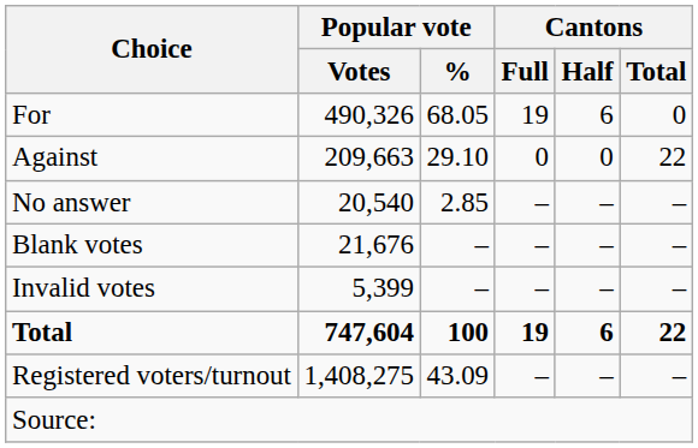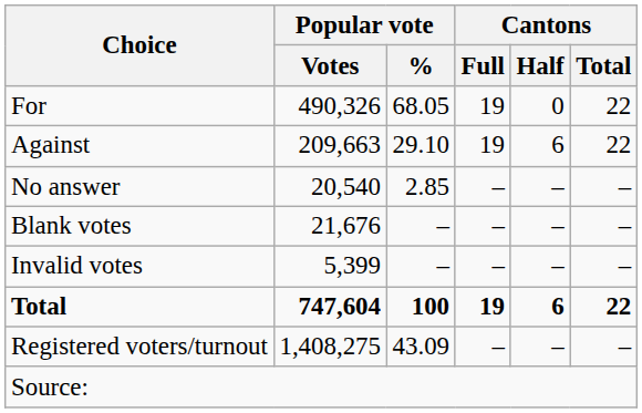 <table class=wikitable style=text-align:right>
 <tr>
 <th rowspan=2>Choice</th>
 <th colspan=2>Popular vote</th>
 <th colspan=3>Cantons</th>
 </tr>
 <tr>
 <th>Votes</th>
 <th>%</th>
 <th>Full</th>
 <th>Half</th>
 <th>Total</th>
 </tr>
 <tr>
 <td align=left>For</td>
 <td>490,326</td>
 <td>68.05</td>
 <td>19</td>
-<td>6</td>
 <td>0</td>
+<td>22</td>
 </tr>
 <tr>
 <td align=left>Against</td>
 <td>209,663</td>
 <td>29.10</td>
-<td>0</td>
-<td>0</td>
+<td>19</td>
+<td>6</td>
 <td>22</td>
 </tr>
 <tr>
 <td align=left>No answer</td>
 <td>20,540</td>
 <td>2.85</td>
 <td>–</td>
 <td>–</td>
 <td>–</td>
 </tr>
 <tr>
 <td align=left>Blank votes</td>
 <td>21,676</td>
 <td>–</td>
 <td>–</td>
 <td>–</td>
 <td>–</td>
 </tr>
 <tr>
 <td align=left>Invalid votes</td>
 <td>5,399</td>
 <td>–</td>
 <td>–</td>
 <td>–</td>
 <td>–</td>
 </tr>
 <tr>
 <td align=left><strong>Total</strong></td>
 <td><strong>747,604</strong></td>
 <td><strong>100</strong></td>
 <td><strong>19</strong></td>
 <td><strong>6</strong></td>
 <td><strong>22</strong></td>
 </tr>
 <tr>
 <td align=left>Registered voters/turnout</td>
 <td>1,408,275</td>
 <td>43.09</td>
 <td>–</td>
 <td>–</td>
 <td>–</td>
 </tr>
 <tr>
 <td align=left colspan=6>Source: </td>
 </tr>
 </table>
